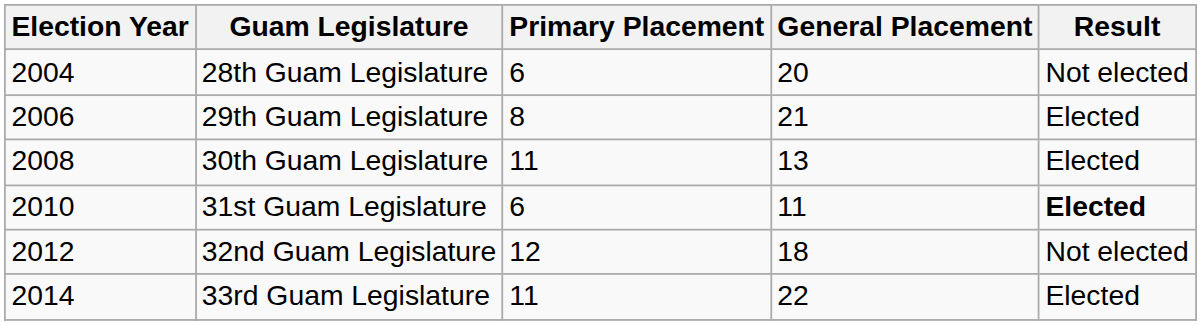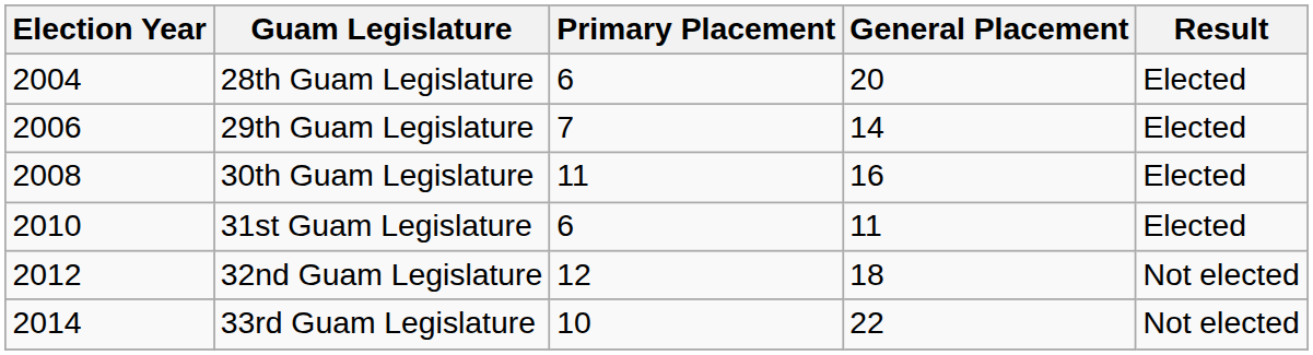 <table class="wikitable sortable" id="elections">
 <tr style="vertical-align:bottom;">
 <th>Election Year</th>
 <th>Guam Legislature</th>
 <th>Primary Placement</th>
 <th>General Placement</th>
 <th>Result</th>
 </tr>
 <tr>
 <td>2004</td>
 <td>28th Guam Legislature</td>
 <td>6</td>
 <td>20</td>
-<td>Not elected</td>
+<td>Elected</td>
 </tr>
 <tr>
 <td>2006</td>
 <td>29th Guam Legislature</td>
-<td>8</td>
-<td>21</td>
+<td>7</td>
+<td>14</td>
 <td>Elected</td>
 </tr>
 <tr>
 <td>2008</td>
 <td>30th Guam Legislature</td>
 <td>11</td>
-<td>13</td>
+<td>16</td>
 <td>Elected</td>
 </tr>
 <tr>
 <td>2010</td>
 <td>31st Guam Legislature</td>
 <td>6</td>
 <td>11</td>
-<td><strong>Elected</strong></td>
+<td>Elected</td>
 </tr>
 <tr>
 <td>2012</td>
 <td>32nd Guam Legislature</td>
 <td>12</td>
 <td>18</td>
 <td>Not elected</td>
 </tr>
 <tr>
 <td>2014</td>
 <td>33rd Guam Legislature</td>
-<td>11</td>
+<td>10</td>
 <td>22</td>
-<td>Elected</td>
+<td>Not elected</td>
 </tr>
 </table>
